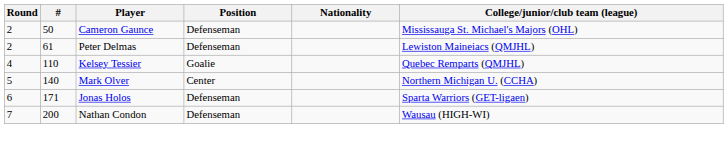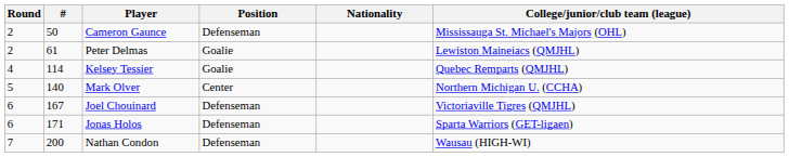 <table class="wikitable">
 <tr>
 <th bgcolor="#DDDDFF" width="5%">Round</th>
 <th bgcolor="#DDDDFF" width="5%">#</th>
 <th bgcolor="#DDDDFF" width="15%">Player</th>
 <th bgcolor="#DDDDFF" width="15%">Position</th>
 <th bgcolor="#DDDDFF" width="15%">Nationality</th>
 <th bgcolor="#DDDDFF" width="80%">College/junior/club team (league)</th>
 </tr>
 <tr>
 <td>2</td>
 <td>50</td>
 <td><a href='#'>Cameron Gaunce</a></td>
 <td>Defenseman</td>
 <td></td>
 <td><a href='#'>Mississauga St. Michael's Majors</a> (<a href='#'>OHL</a>)</td>
 </tr>
 <tr>
 <td>2</td>
 <td>61</td>
 <td>Peter Delmas</td>
-<td>Defenseman</td>
+<td>Goalie</td>
 <td></td>
 <td><a href='#'>Lewiston Maineiacs</a> (<a href='#'>QMJHL</a>)</td>
 </tr>
 <tr>
 <td>4</td>
-<td>110</td>
+<td>114</td>
 <td><a href='#'>Kelsey Tessier</a></td>
 <td>Goalie</td>
 <td></td>
 <td><a href='#'>Quebec Remparts</a> (<a href='#'>QMJHL</a>)</td>
 </tr>
 <tr>
 <td>5</td>
 <td>140</td>
 <td><a href='#'>Mark Olver</a></td>
 <td>Center</td>
 <td></td>
 <td><a href='#'>Northern Michigan U.</a> (<a href='#'>CCHA</a>)</td>
+</tr>
+<tr>
+<td>6</td>
+<td>167</td>
+<td><a href='#'>Joel Chouinard</a></td>
+<td>Defenseman</td>
+<td></td>
+<td><a href='#'>Victoriaville Tigres</a> (<a href='#'>QMJHL</a>)</td>
 </tr>
 <tr>
 <td>6</td>
 <td>171</td>
 <td><a href='#'>Jonas Holos</a></td>
 <td>Defenseman</td>
 <td></td>
 <td><a href='#'>Sparta Warriors</a> (<a href='#'>GET-ligaen</a>)</td>
 </tr>
 <tr>
 <td>7</td>
 <td>200</td>
 <td>Nathan Condon</td>
 <td>Defenseman</td>
 <td></td>
 <td><a href='#'>Wausau</a> (HIGH-WI)</td>
 </tr>
 </table>
